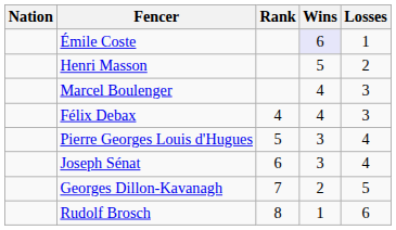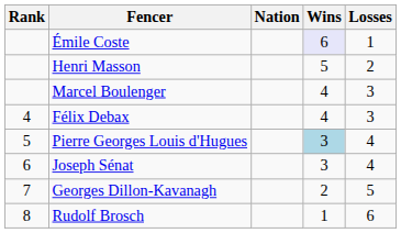 <table class="wikitable sortable" style="text-align:center">
 <tr>
+<th>Rank</th>
+<th>Fencer</th>
 <th>Nation</th>
-<th>Fencer</th>
-<th>Rank</th>
 <th>Wins</th>
 <th>Losses</th>
 </tr>
 <tr>
+<td></td>
+<td align=left><a href='#'>Émile Coste</a></td>
 <td align=left></td>
-<td align=left><a href='#'>Émile Coste</a></td>
-<td></td>
 <td style="background: lavender;">6</td>
 <td>1</td>
 </tr>
 <tr>
+<td></td>
+<td align=left><a href='#'>Henri Masson</a></td>
 <td align=left></td>
-<td align=left><a href='#'>Henri Masson</a></td>
-<td></td>
 <td>5</td>
 <td>2</td>
 </tr>
 <tr>
+<td></td>
+<td align=left><a href='#'>Marcel Boulenger</a></td>
 <td align=left></td>
-<td align=left><a href='#'>Marcel Boulenger</a></td>
-<td></td>
 <td>4</td>
 <td>3</td>
 </tr>
 <tr>
+<td>4</td>
+<td align=left><a href='#'>Félix Debax</a></td>
 <td align=left></td>
-<td align=left><a href='#'>Félix Debax</a></td>
-<td>4</td>
 <td>4</td>
 <td>3</td>
 </tr>
 <tr>
+<td>5</td>
+<td align=left><a href='#'>Pierre Georges Louis d'Hugues</a></td>
 <td align=left></td>
-<td align=left><a href='#'>Pierre Georges Louis d'Hugues</a></td>
-<td>5</td>
+<td style="background: lightblue;">3</td>
+<td>4</td>
+</tr>
+<tr>
+<td>6</td>
+<td align=left><a href='#'>Joseph Sénat</a></td>
+<td align=left></td>
 <td>3</td>
 <td>4</td>
 </tr>
 <tr>
+<td>7</td>
+<td align=left><a href='#'>Georges Dillon-Kavanagh</a></td>
 <td align=left></td>
-<td align=left><a href='#'>Joseph Sénat</a></td>
-<td>6</td>
-<td>3</td>
-<td>4</td>
-</tr>
-<tr>
-<td align=left></td>
-<td align=left><a href='#'>Georges Dillon-Kavanagh</a></td>
-<td>7</td>
 <td>2</td>
 <td>5</td>
 </tr>
 <tr>
+<td>8</td>
+<td align=left><a href='#'>Rudolf Brosch</a></td>
 <td align=left></td>
-<td align=left><a href='#'>Rudolf Brosch</a></td>
-<td>8</td>
 <td>1</td>
 <td>6</td>
 </tr>
 </table>
